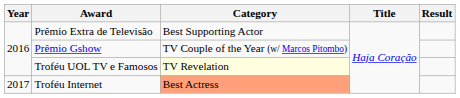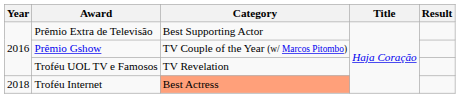 <table class="wikitable">
 <tr>
 <th>Year</th>
 <th>Award</th>
 <th>Category</th>
 <th>Title</th>
 <th>Result</th>
 </tr>
 <tr>
 <td rowspan="3">2016</td>
 <td>Prêmio Extra de Televisão</td>
 <td>Best Supporting Actor</td>
 <td rowspan="4"><em><a href='#'>Haja Coração</a></em></td>
 <td></td>
 </tr>
 <tr>
 <td><a href='#'>Prêmio Gshow</a></td>
 <td>TV Couple of the Year <small>(w/ <a href='#'>Marcos Pitombo</a>)</small></td>
 <td></td>
 </tr>
 <tr>
 <td>Troféu UOL TV e Famosos</td>
-<td style="background: lightyellow;">TV Revelation</td>
+<td>TV Revelation</td>
 <td></td>
 </tr>
 <tr>
-<td>2017</td>
+<td>2018</td>
 <td>Troféu Internet</td>
 <td style="background: lightsalmon;">Best Actress</td>
 <td></td>
 </tr>
 </table>
